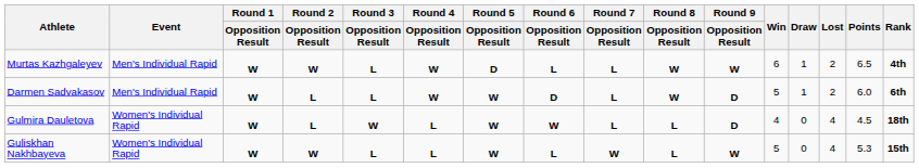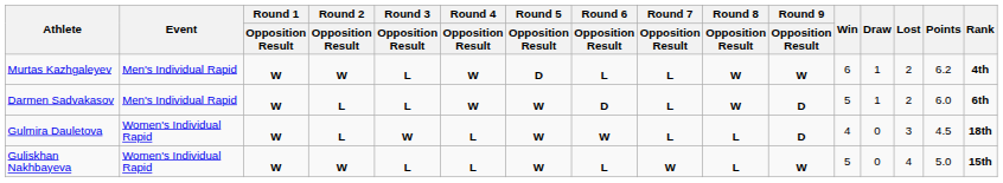 <table class=wikitable style="font-size:90%">
 <tr>
 <th rowspan=2>Athlete</th>
 <th rowspan=2>Event</th>
 <th>Round 1</th>
 <th>Round 2</th>
 <th>Round 3</th>
 <th>Round 4</th>
 <th>Round 5</th>
 <th>Round 6</th>
 <th>Round 7</th>
 <th>Round 8</th>
 <th>Round 9</th>
 <th rowspan=2>Win</th>
 <th rowspan=2>Draw</th>
 <th rowspan=2>Lost</th>
 <th rowspan=2>Points</th>
 <th rowspan=2>Rank</th>
 </tr>
 <tr>
 <th>Opposition<br>Result</th>
 <th>Opposition<br>Result</th>
 <th>Opposition<br>Result</th>
 <th>Opposition<br>Result</th>
 <th>Opposition<br>Result</th>
 <th>Opposition<br>Result</th>
 <th>Opposition<br>Result</th>
 <th>Opposition<br>Result</th>
 <th>Opposition<br>Result</th>
 </tr>
 <tr>
 <td><a href='#'>Murtas Kazhgaleyev</a></td>
 <td><a href='#'>Men's Individual Rapid</a></td>
 <td align=center><br><strong>W</strong></td>
 <td align=center><br><strong>W</strong></td>
 <td align=center><br><strong>L</strong></td>
 <td align=center><br><strong>W</strong></td>
 <td align=center><br><strong>D</strong></td>
 <td align=center><br><strong>L</strong></td>
 <td align=center><br><strong>L</strong></td>
 <td align=center><br><strong>W</strong></td>
 <td align=center><br><strong>W</strong></td>
 <td align=center>6</td>
 <td align=center>1</td>
 <td align=center>2</td>
-<td align=center>6.5</td>
+<td align=center>6.2</td>
 <td align=center><strong>4th</strong></td>
 </tr>
 <tr>
 <td><a href='#'>Darmen Sadvakasov</a></td>
 <td><a href='#'>Men's Individual Rapid</a></td>
 <td align=center><br><strong>W</strong></td>
 <td align=center><br><strong>L</strong></td>
 <td align=center><br><strong>L</strong></td>
 <td align=center><br><strong>W</strong></td>
 <td align=center><br><strong>W</strong></td>
 <td align=center><br><strong>D</strong></td>
 <td align=center><br><strong>L</strong></td>
 <td align=center><br><strong>W</strong></td>
 <td align=center><br><strong>D</strong></td>
 <td align=center>5</td>
 <td align=center>1</td>
 <td align=center>2</td>
 <td align=center>6.0</td>
 <td align=center><strong>6th</strong></td>
 </tr>
 <tr>
 <td><a href='#'>Gulmira Dauletova</a></td>
 <td><a href='#'>Women's Individual Rapid</a></td>
 <td align=center><br><strong>W</strong></td>
 <td align=center><br><strong>L</strong></td>
 <td align=center><br><strong>W</strong></td>
 <td align=center><br><strong>L</strong></td>
 <td align=center><br><strong>W</strong></td>
 <td align=center><br><strong>W</strong></td>
 <td align=center><br><strong>L</strong></td>
 <td align=center><br><strong>L</strong></td>
 <td align=center><br><strong>D</strong></td>
 <td align=center>4</td>
 <td align=center>0</td>
-<td align=center>4</td>
+<td align=center>3</td>
 <td align=center>4.5</td>
 <td align=center><strong>18th</strong></td>
 </tr>
 <tr>
 <td><a href='#'>Guliskhan Nakhbayeva</a></td>
 <td><a href='#'>Women's Individual Rapid</a></td>
 <td align=center><br><strong>W</strong></td>
 <td align=center><br><strong>W</strong></td>
 <td align=center><br><strong>L</strong></td>
 <td align=center><br><strong>L</strong></td>
 <td align=center><br><strong>W</strong></td>
 <td align=center><br><strong>L</strong></td>
 <td align=center><br><strong>W</strong></td>
 <td align=center><br><strong>L</strong></td>
 <td align=center><br><strong>W</strong></td>
 <td align=center>5</td>
 <td align=center>0</td>
 <td align=center>4</td>
-<td align=center>5.3</td>
+<td align=center>5.0</td>
 <td align=center><strong>15th</strong></td>
 </tr>
 </table>
